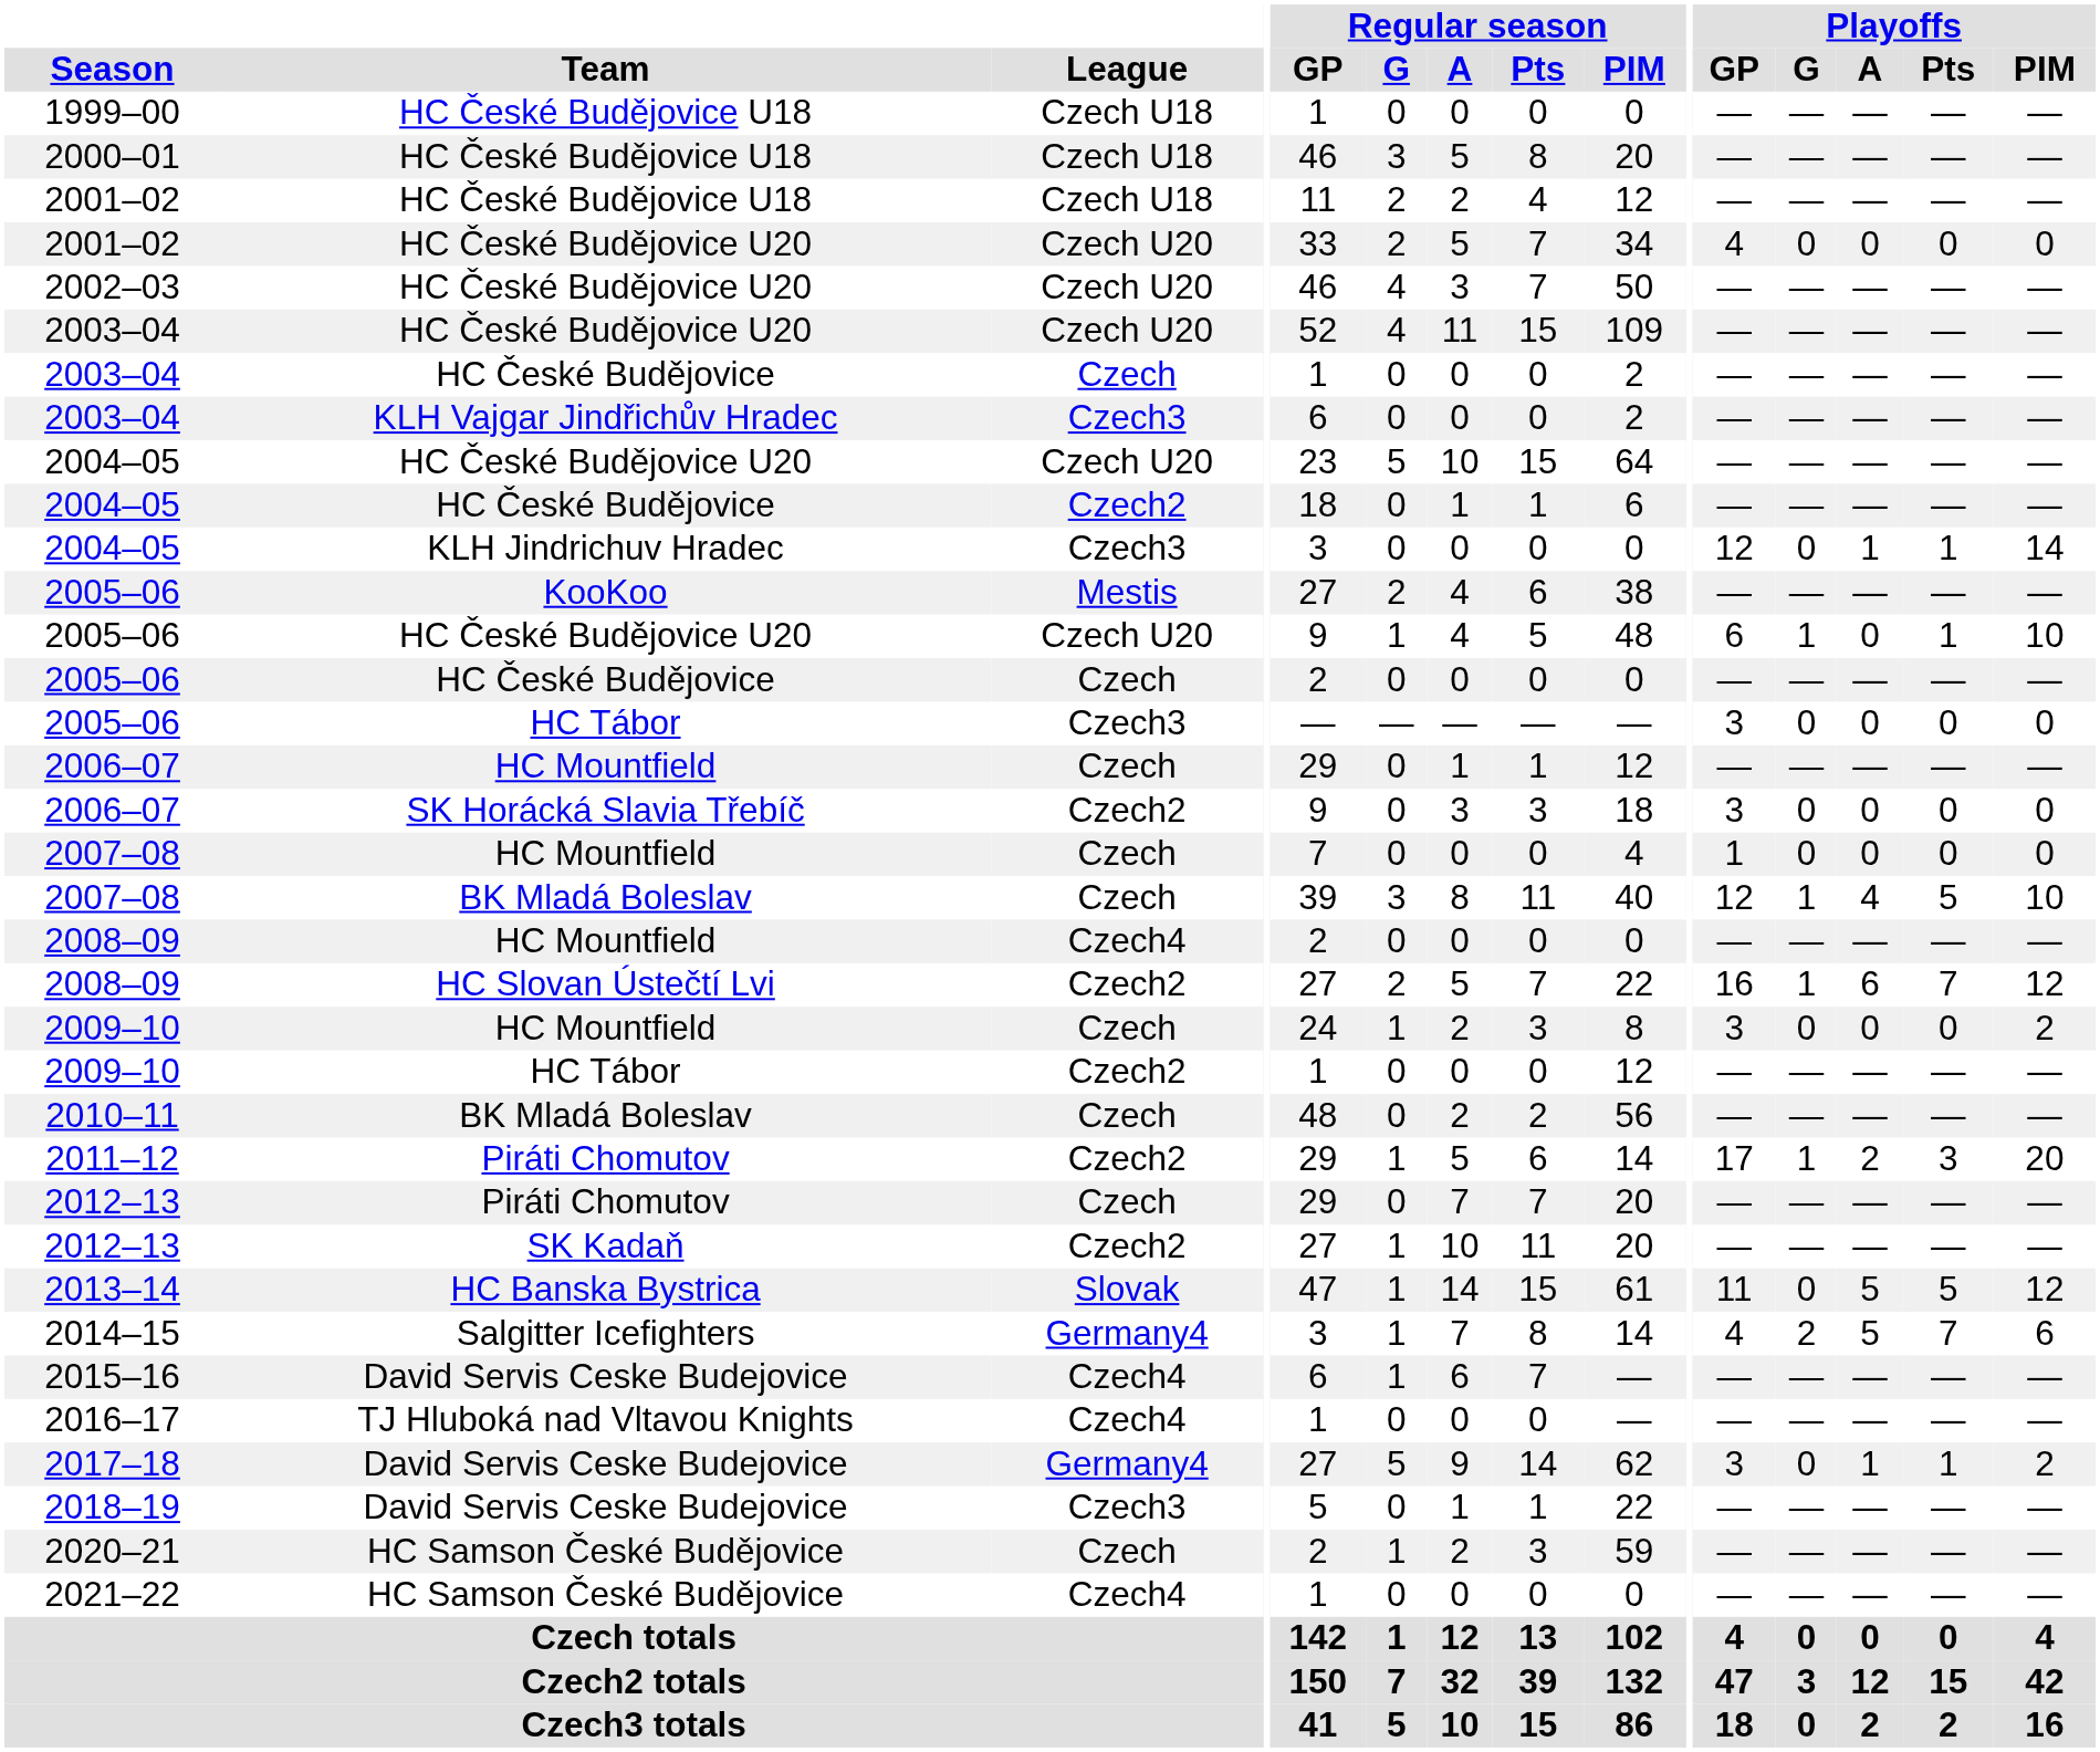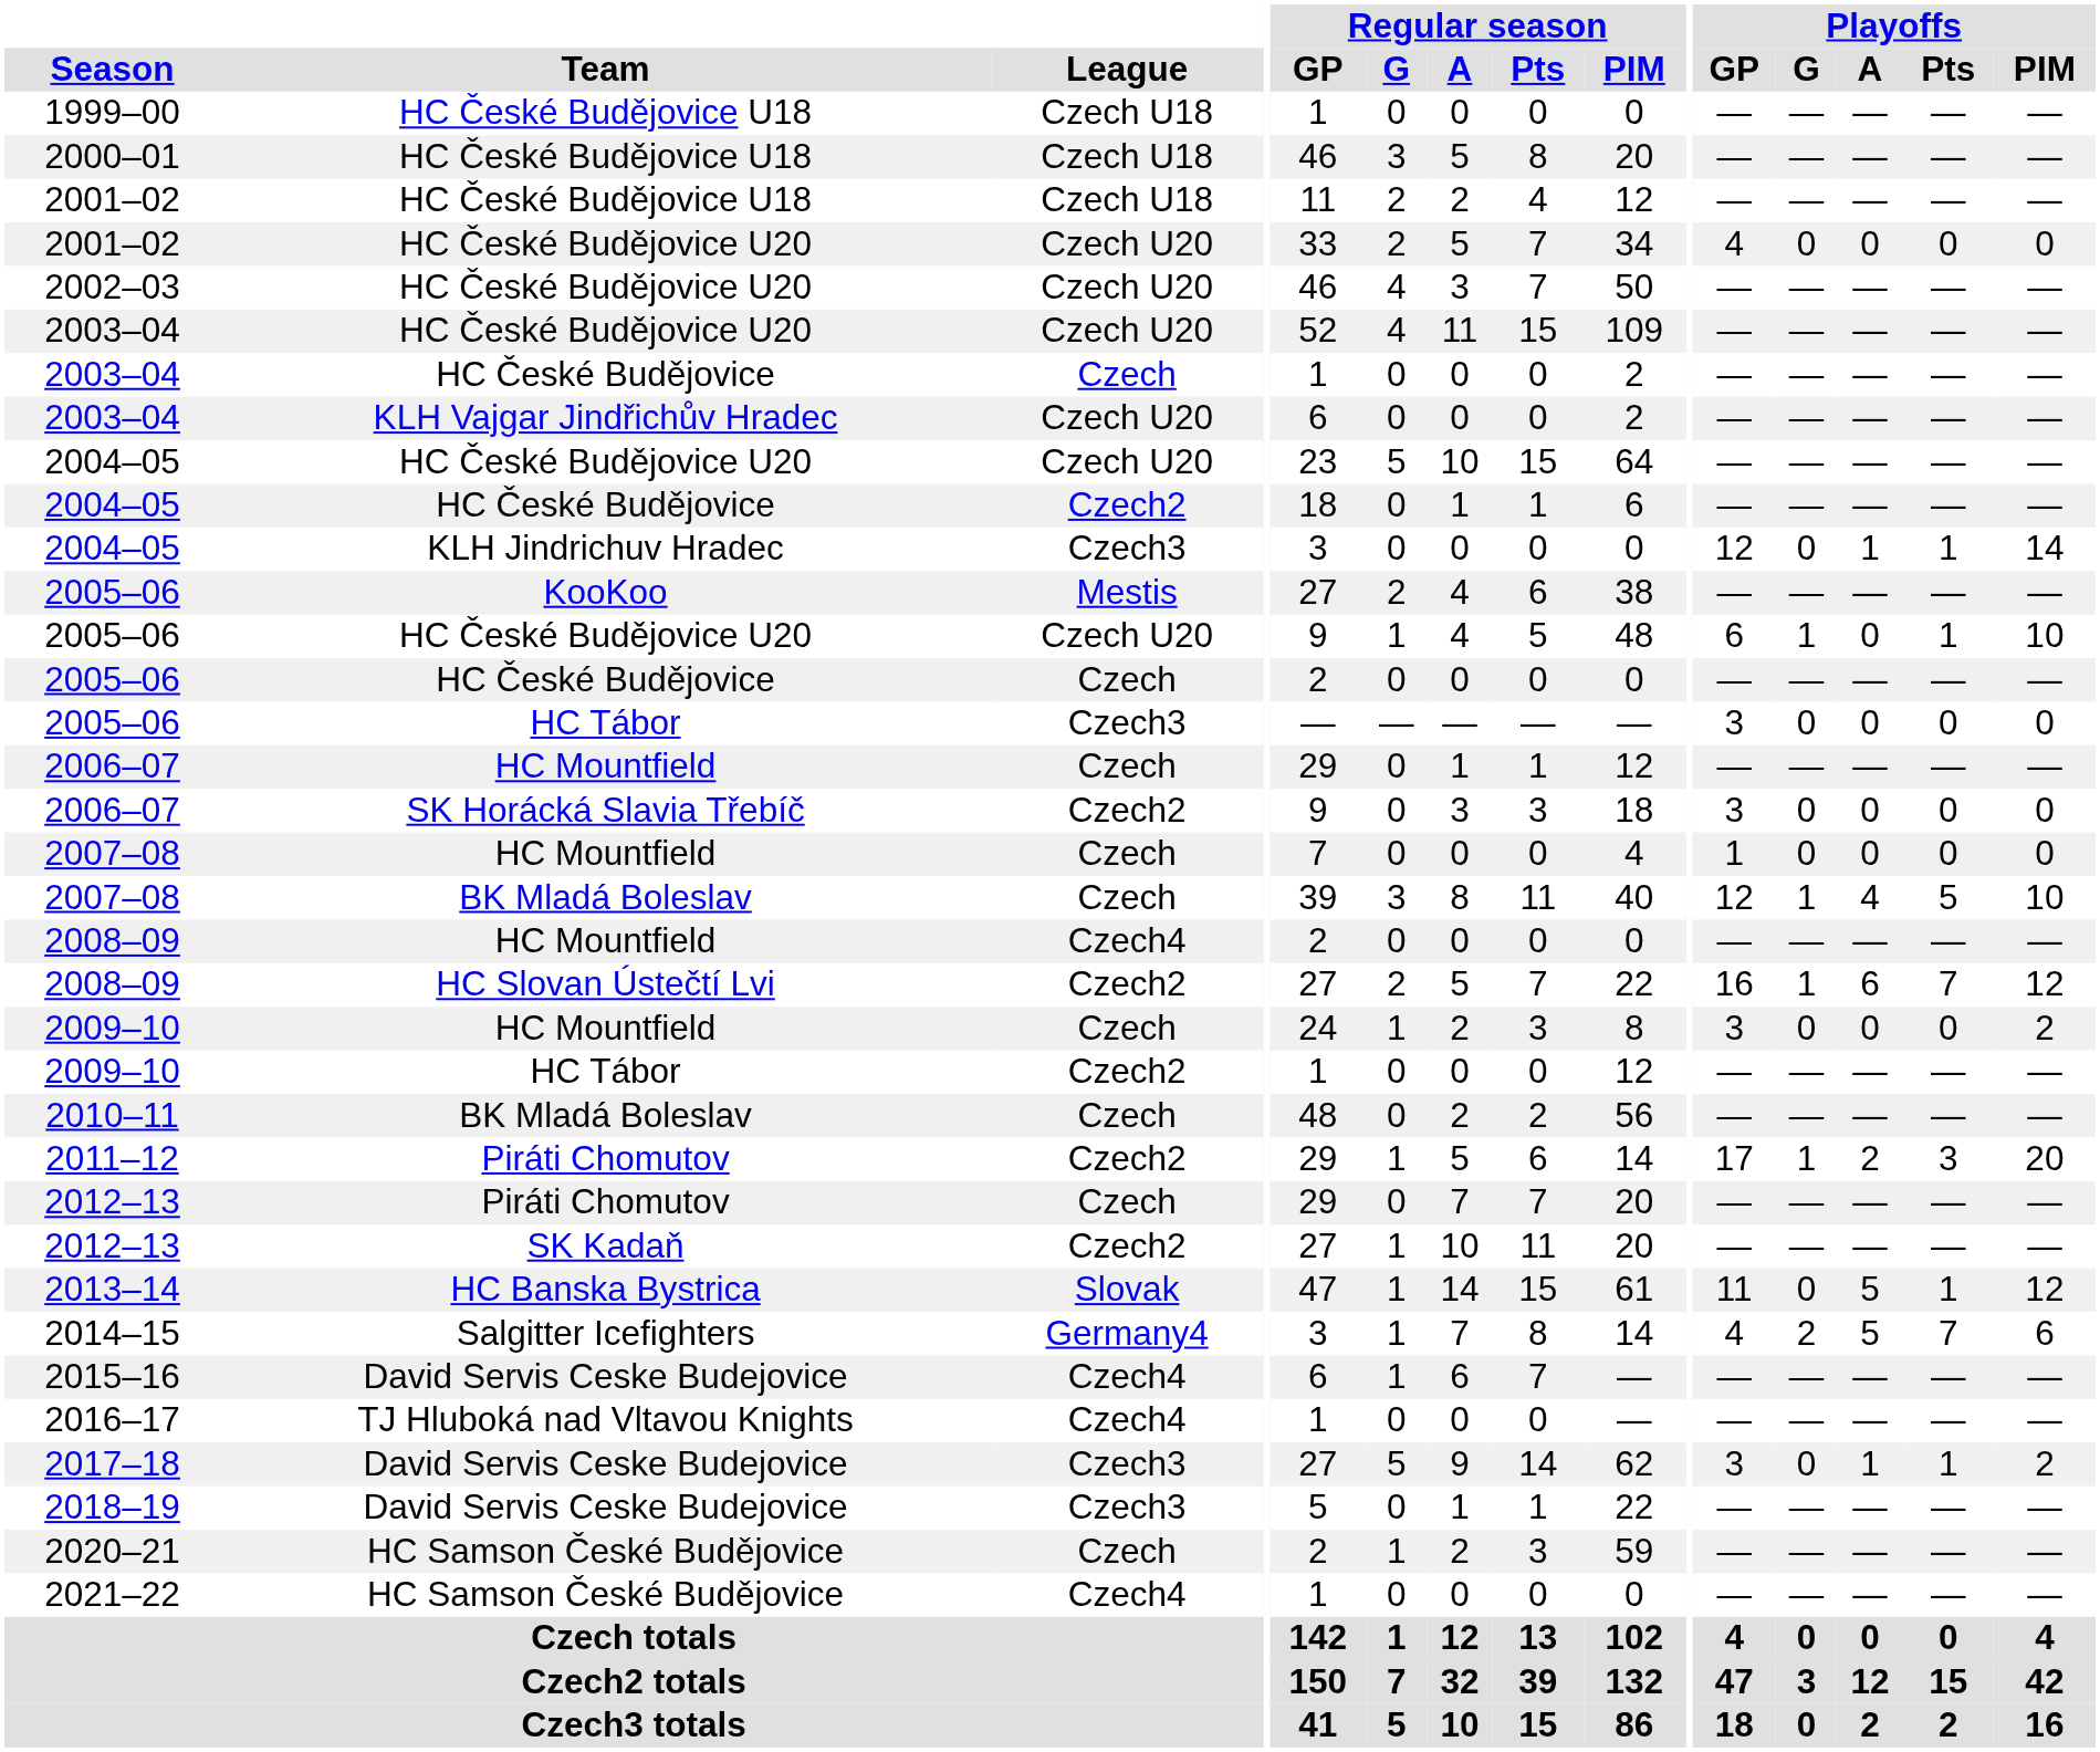 <table border="0" cellpadding="1" cellspacing="0" style="text-align:center; width:60em">
 <tr bgcolor="#e0e0e0">
 <th colspan="3" bgcolor="#ffffff"></th>
 <th rowspan="99" bgcolor="#ffffff"></th>
 <th colspan="5"><a href='#'>Regular season</a></th>
 <th rowspan="99" bgcolor="#ffffff"></th>
 <th colspan="5"><a href='#'>Playoffs</a></th>
 </tr>
 <tr bgcolor="#e0e0e0">
 <th><a href='#'>Season</a></th>
 <th>Team</th>
 <th>League</th>
 <th>GP</th>
 <th><a href='#'>G</a></th>
 <th><a href='#'>A</a></th>
 <th><a href='#'>Pts</a></th>
 <th><a href='#'>PIM</a></th>
 <th>GP</th>
 <th>G</th>
 <th>A</th>
 <th>Pts</th>
 <th>PIM</th>
 </tr>
 <tr>
 <td>1999–00</td>
 <td><a href='#'>HC České Budějovice</a> U18</td>
 <td>Czech U18</td>
 <td>1</td>
 <td>0</td>
 <td>0</td>
 <td>0</td>
 <td>0</td>
 <td>—</td>
 <td>—</td>
 <td>—</td>
 <td>—</td>
 <td>—</td>
 </tr>
 <tr bgcolor="#f0f0f0">
 <td>2000–01</td>
 <td>HC České Budějovice U18</td>
 <td>Czech U18</td>
 <td>46</td>
 <td>3</td>
 <td>5</td>
 <td>8</td>
 <td>20</td>
 <td>—</td>
 <td>—</td>
 <td>—</td>
 <td>—</td>
 <td>—</td>
 </tr>
 <tr>
 <td>2001–02</td>
 <td>HC České Budějovice U18</td>
 <td>Czech U18</td>
 <td>11</td>
 <td>2</td>
 <td>2</td>
 <td>4</td>
 <td>12</td>
 <td>—</td>
 <td>—</td>
 <td>—</td>
 <td>—</td>
 <td>—</td>
 </tr>
 <tr bgcolor="#f0f0f0">
 <td>2001–02</td>
 <td>HC České Budějovice U20</td>
 <td>Czech U20</td>
 <td>33</td>
 <td>2</td>
 <td>5</td>
 <td>7</td>
 <td>34</td>
 <td>4</td>
 <td>0</td>
 <td>0</td>
 <td>0</td>
 <td>0</td>
 </tr>
 <tr>
 <td>2002–03</td>
 <td>HC České Budějovice U20</td>
 <td>Czech U20</td>
 <td>46</td>
 <td>4</td>
 <td>3</td>
 <td>7</td>
 <td>50</td>
 <td>—</td>
 <td>—</td>
 <td>—</td>
 <td>—</td>
 <td>—</td>
 </tr>
 <tr bgcolor="#f0f0f0">
 <td>2003–04</td>
 <td>HC České Budějovice U20</td>
 <td>Czech U20</td>
 <td>52</td>
 <td>4</td>
 <td>11</td>
 <td>15</td>
 <td>109</td>
 <td>—</td>
 <td>—</td>
 <td>—</td>
 <td>—</td>
 <td>—</td>
 </tr>
 <tr>
 <td><a href='#'>2003–04</a></td>
 <td>HC České Budějovice</td>
 <td><a href='#'>Czech</a></td>
 <td>1</td>
 <td>0</td>
 <td>0</td>
 <td>0</td>
 <td>2</td>
 <td>—</td>
 <td>—</td>
 <td>—</td>
 <td>—</td>
 <td>—</td>
 </tr>
 <tr bgcolor="#f0f0f0">
 <td><a href='#'>2003–04</a></td>
 <td><a href='#'>KLH Vajgar Jindřichův Hradec</a></td>
-<td><a href='#'>Czech3</a></td>
+<td>Czech U20</td>
 <td>6</td>
 <td>0</td>
 <td>0</td>
 <td>0</td>
 <td>2</td>
 <td>—</td>
 <td>—</td>
 <td>—</td>
 <td>—</td>
 <td>—</td>
 </tr>
 <tr>
 <td>2004–05</td>
 <td>HC České Budějovice U20</td>
 <td>Czech U20</td>
 <td>23</td>
 <td>5</td>
 <td>10</td>
 <td>15</td>
 <td>64</td>
 <td>—</td>
 <td>—</td>
 <td>—</td>
 <td>—</td>
 <td>—</td>
 </tr>
 <tr bgcolor="#f0f0f0">
 <td><a href='#'>2004–05</a></td>
 <td>HC České Budějovice</td>
 <td><a href='#'>Czech2</a></td>
 <td>18</td>
 <td>0</td>
 <td>1</td>
 <td>1</td>
 <td>6</td>
 <td>—</td>
 <td>—</td>
 <td>—</td>
 <td>—</td>
 <td>—</td>
 </tr>
 <tr>
 <td><a href='#'>2004–05</a></td>
 <td>KLH Jindrichuv Hradec</td>
 <td>Czech3</td>
 <td>3</td>
 <td>0</td>
 <td>0</td>
 <td>0</td>
 <td>0</td>
 <td>12</td>
 <td>0</td>
 <td>1</td>
 <td>1</td>
 <td>14</td>
 </tr>
 <tr bgcolor="#f0f0f0">
 <td><a href='#'>2005–06</a></td>
 <td><a href='#'>KooKoo</a></td>
 <td><a href='#'>Mestis</a></td>
 <td>27</td>
 <td>2</td>
 <td>4</td>
 <td>6</td>
 <td>38</td>
 <td>—</td>
 <td>—</td>
 <td>—</td>
 <td>—</td>
 <td>—</td>
 </tr>
 <tr>
 <td>2005–06</td>
 <td>HC České Budějovice U20</td>
 <td>Czech U20</td>
 <td>9</td>
 <td>1</td>
 <td>4</td>
 <td>5</td>
 <td>48</td>
 <td>6</td>
 <td>1</td>
 <td>0</td>
 <td>1</td>
 <td>10</td>
 </tr>
 <tr bgcolor="#f0f0f0">
 <td><a href='#'>2005–06</a></td>
 <td>HC České Budějovice</td>
 <td>Czech</td>
 <td>2</td>
 <td>0</td>
 <td>0</td>
 <td>0</td>
 <td>0</td>
 <td>—</td>
 <td>—</td>
 <td>—</td>
 <td>—</td>
 <td>—</td>
 </tr>
 <tr>
 <td><a href='#'>2005–06</a></td>
 <td><a href='#'>HC Tábor</a></td>
 <td>Czech3</td>
 <td>—</td>
 <td>—</td>
 <td>—</td>
 <td>—</td>
 <td>—</td>
 <td>3</td>
 <td>0</td>
 <td>0</td>
 <td>0</td>
 <td>0</td>
 </tr>
 <tr bgcolor="#f0f0f0">
 <td><a href='#'>2006–07</a></td>
 <td><a href='#'>HC Mountfield</a></td>
 <td>Czech</td>
 <td>29</td>
 <td>0</td>
 <td>1</td>
 <td>1</td>
 <td>12</td>
 <td>—</td>
 <td>—</td>
 <td>—</td>
 <td>—</td>
 <td>—</td>
 </tr>
 <tr>
 <td><a href='#'>2006–07</a></td>
 <td><a href='#'>SK Horácká Slavia Třebíč</a></td>
 <td>Czech2</td>
 <td>9</td>
 <td>0</td>
 <td>3</td>
 <td>3</td>
 <td>18</td>
 <td>3</td>
 <td>0</td>
 <td>0</td>
 <td>0</td>
 <td>0</td>
 </tr>
 <tr bgcolor="#f0f0f0">
 <td><a href='#'>2007–08</a></td>
 <td>HC Mountfield</td>
 <td>Czech</td>
 <td>7</td>
 <td>0</td>
 <td>0</td>
 <td>0</td>
 <td>4</td>
 <td>1</td>
 <td>0</td>
 <td>0</td>
 <td>0</td>
 <td>0</td>
 </tr>
 <tr>
 <td><a href='#'>2007–08</a></td>
 <td><a href='#'>BK Mladá Boleslav</a></td>
 <td>Czech</td>
 <td>39</td>
 <td>3</td>
 <td>8</td>
 <td>11</td>
 <td>40</td>
 <td>12</td>
 <td>1</td>
 <td>4</td>
 <td>5</td>
 <td>10</td>
 </tr>
 <tr bgcolor="#f0f0f0">
 <td><a href='#'>2008–09</a></td>
 <td>HC Mountfield</td>
 <td>Czech4</td>
 <td>2</td>
 <td>0</td>
 <td>0</td>
 <td>0</td>
 <td>0</td>
 <td>—</td>
 <td>—</td>
 <td>—</td>
 <td>—</td>
 <td>—</td>
 </tr>
 <tr>
 <td><a href='#'>2008–09</a></td>
 <td><a href='#'>HC Slovan Ústečtí Lvi</a></td>
 <td>Czech2</td>
 <td>27</td>
 <td>2</td>
 <td>5</td>
 <td>7</td>
 <td>22</td>
 <td>16</td>
 <td>1</td>
 <td>6</td>
 <td>7</td>
 <td>12</td>
 </tr>
 <tr bgcolor="#f0f0f0">
 <td><a href='#'>2009–10</a></td>
 <td>HC Mountfield</td>
 <td>Czech</td>
 <td>24</td>
 <td>1</td>
 <td>2</td>
 <td>3</td>
 <td>8</td>
 <td>3</td>
 <td>0</td>
 <td>0</td>
 <td>0</td>
 <td>2</td>
 </tr>
 <tr>
 <td><a href='#'>2009–10</a></td>
 <td>HC Tábor</td>
 <td>Czech2</td>
 <td>1</td>
 <td>0</td>
 <td>0</td>
 <td>0</td>
 <td>12</td>
 <td>—</td>
 <td>—</td>
 <td>—</td>
 <td>—</td>
 <td>—</td>
 </tr>
 <tr bgcolor="#f0f0f0">
 <td><a href='#'>2010–11</a></td>
 <td>BK Mladá Boleslav</td>
 <td>Czech</td>
 <td>48</td>
 <td>0</td>
 <td>2</td>
 <td>2</td>
 <td>56</td>
 <td>—</td>
 <td>—</td>
 <td>—</td>
 <td>—</td>
 <td>—</td>
 </tr>
 <tr>
 <td><a href='#'>2011–12</a></td>
 <td><a href='#'>Piráti Chomutov</a></td>
 <td>Czech2</td>
 <td>29</td>
 <td>1</td>
 <td>5</td>
 <td>6</td>
 <td>14</td>
 <td>17</td>
 <td>1</td>
 <td>2</td>
 <td>3</td>
 <td>20</td>
 </tr>
 <tr bgcolor="#f0f0f0">
 <td><a href='#'>2012–13</a></td>
 <td>Piráti Chomutov</td>
 <td>Czech</td>
 <td>29</td>
 <td>0</td>
 <td>7</td>
 <td>7</td>
 <td>20</td>
 <td>—</td>
 <td>—</td>
 <td>—</td>
 <td>—</td>
 <td>—</td>
 </tr>
 <tr>
 <td><a href='#'>2012–13</a></td>
 <td><a href='#'>SK Kadaň</a></td>
 <td>Czech2</td>
 <td>27</td>
 <td>1</td>
 <td>10</td>
 <td>11</td>
 <td>20</td>
 <td>—</td>
 <td>—</td>
 <td>—</td>
 <td>—</td>
 <td>—</td>
 </tr>
 <tr bgcolor="#f0f0f0">
 <td><a href='#'>2013–14</a></td>
 <td><a href='#'>HC Banska Bystrica</a></td>
 <td><a href='#'>Slovak</a></td>
 <td>47</td>
 <td>1</td>
 <td>14</td>
 <td>15</td>
 <td>61</td>
 <td>11</td>
 <td>0</td>
 <td>5</td>
-<td>5</td>
+<td>1</td>
 <td>12</td>
 </tr>
 <tr>
 <td>2014–15</td>
 <td>Salgitter Icefighters</td>
 <td><a href='#'>Germany4</a></td>
 <td>3</td>
 <td>1</td>
 <td>7</td>
 <td>8</td>
 <td>14</td>
 <td>4</td>
 <td>2</td>
 <td>5</td>
 <td>7</td>
 <td>6</td>
 </tr>
 <tr bgcolor="#f0f0f0">
 <td>2015–16</td>
 <td>David Servis Ceske Budejovice</td>
 <td>Czech4</td>
 <td>6</td>
 <td>1</td>
 <td>6</td>
 <td>7</td>
 <td>—</td>
 <td>—</td>
 <td>—</td>
 <td>—</td>
 <td>—</td>
 <td>—</td>
 </tr>
 <tr>
 <td>2016–17</td>
 <td>TJ Hluboká nad Vltavou Knights</td>
 <td>Czech4</td>
 <td>1</td>
 <td>0</td>
 <td>0</td>
 <td>0</td>
 <td>—</td>
 <td>—</td>
 <td>—</td>
 <td>—</td>
 <td>—</td>
 <td>—</td>
 </tr>
 <tr bgcolor="#f0f0f0">
 <td><a href='#'>2017–18</a></td>
 <td>David Servis Ceske Budejovice</td>
-<td><a href='#'>Germany4</a></td>
+<td>Czech3</td>
 <td>27</td>
 <td>5</td>
 <td>9</td>
 <td>14</td>
 <td>62</td>
 <td>3</td>
 <td>0</td>
 <td>1</td>
 <td>1</td>
 <td>2</td>
 </tr>
 <tr>
 <td><a href='#'>2018–19</a></td>
 <td>David Servis Ceske Budejovice</td>
 <td>Czech3</td>
 <td>5</td>
 <td>0</td>
 <td>1</td>
 <td>1</td>
 <td>22</td>
 <td>—</td>
 <td>—</td>
 <td>—</td>
 <td>—</td>
 <td>—</td>
 </tr>
 <tr bgcolor="#f0f0f0">
 <td>2020–21</td>
 <td>HC Samson České Budějovice</td>
 <td>Czech</td>
 <td>2</td>
 <td>1</td>
 <td>2</td>
 <td>3</td>
 <td>59</td>
 <td>—</td>
 <td>—</td>
 <td>—</td>
 <td>—</td>
 <td>—</td>
 </tr>
 <tr>
 <td>2021–22</td>
 <td>HC Samson České Budějovice</td>
 <td>Czech4</td>
 <td>1</td>
 <td>0</td>
 <td>0</td>
 <td>0</td>
 <td>0</td>
 <td>—</td>
 <td>—</td>
 <td>—</td>
 <td>—</td>
 <td>—</td>
 </tr>
 <tr>
 </tr>
 <tr ALIGN="center" bgcolor="#e0e0e0">
 <th colspan="3">Czech totals</th>
 <th ALIGN="center">142</th>
 <th ALIGN="center">1</th>
 <th ALIGN="center">12</th>
 <th ALIGN="center">13</th>
 <th ALIGN="center">102</th>
 <th ALIGN="center">4</th>
 <th ALIGN="center">0</th>
 <th ALIGN="center">0</th>
 <th ALIGN="center">0</th>
 <th ALIGN="center">4</th>
 </tr>
 <tr>
 </tr>
 <tr ALIGN="center" bgcolor="#e0e0e0">
 <th colspan="3">Czech2 totals</th>
 <th ALIGN="center">150</th>
 <th ALIGN="center">7</th>
 <th ALIGN="center">32</th>
 <th ALIGN="center">39</th>
 <th ALIGN="center">132</th>
 <th ALIGN="center">47</th>
 <th ALIGN="center">3</th>
 <th ALIGN="center">12</th>
 <th ALIGN="center">15</th>
 <th ALIGN="center">42</th>
 </tr>
 <tr>
 </tr>
 <tr ALIGN="center" bgcolor="#e0e0e0">
 <th colspan="3">Czech3 totals</th>
 <th ALIGN="center">41</th>
 <th ALIGN="center">5</th>
 <th ALIGN="center">10</th>
 <th ALIGN="center">15</th>
 <th ALIGN="center">86</th>
 <th ALIGN="center">18</th>
 <th ALIGN="center">0</th>
 <th ALIGN="center">2</th>
 <th ALIGN="center">2</th>
 <th ALIGN="center">16</th>
 </tr>
 </table>
